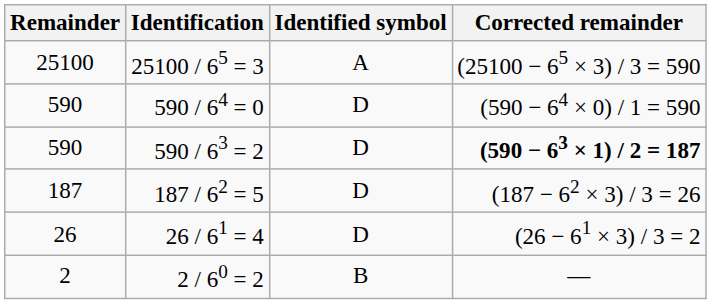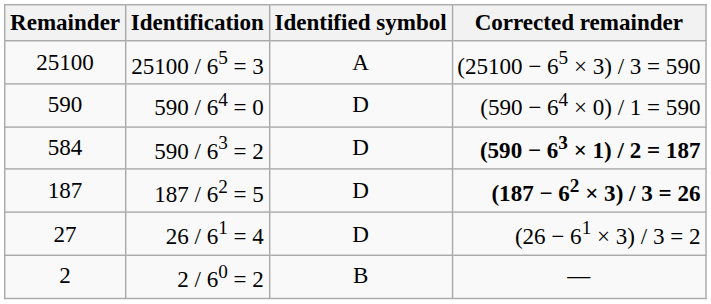 <table class="wikitable" style="text-align:center;">
 <tr>
 <th>Remainder</th>
 <th>Identification</th>
 <th>Identified symbol</th>
 <th>Corrected remainder</th>
 </tr>
 <tr>
 <td>25100</td>
 <td style="text-align:right;">25100 / 6<sup>5</sup> = 3</td>
 <td>A</td>
 <td style="text-align:right;">(25100 − 6<sup>5</sup> × 3) / 3 = 590</td>
 </tr>
 <tr>
 <td>590</td>
 <td style="text-align:right;">590 / 6<sup>4</sup> = 0</td>
 <td>D</td>
 <td style="text-align:right;">(590 − 6<sup>4</sup> × 0) / 1 = 590</td>
 </tr>
 <tr>
-<td>590</td>
+<td>584</td>
 <td style="text-align:right;">590 / 6<sup>3</sup> = 2</td>
 <td>D</td>
 <td style="text-align:right;"><strong>(590 − 6<sup>3</sup> × 1) / 2 = 187</strong></td>
 </tr>
 <tr>
 <td>187</td>
 <td style="text-align:right;">187 / 6<sup>2</sup> = 5</td>
 <td>D</td>
-<td style="text-align:right;">(187 − 6<sup>2</sup> × 3) / 3 = 26</td>
+<td style="text-align:right;"><strong>(187 − 6<sup>2</sup> × 3) / 3 = 26</strong></td>
 </tr>
 <tr>
-<td>26</td>
+<td>27</td>
 <td style="text-align:right;">26 / 6<sup>1</sup> = 4</td>
 <td>D</td>
 <td style="text-align:right;">(26 − 6<sup>1</sup> × 3) / 3 = 2</td>
 </tr>
 <tr>
 <td>2</td>
 <td style="text-align:right;">2 / 6<sup>0</sup> = 2</td>
 <td>B</td>
 <td>—</td>
 </tr>
 </table>
